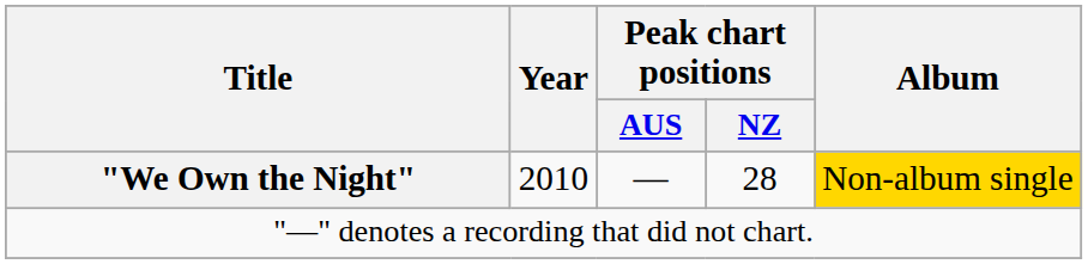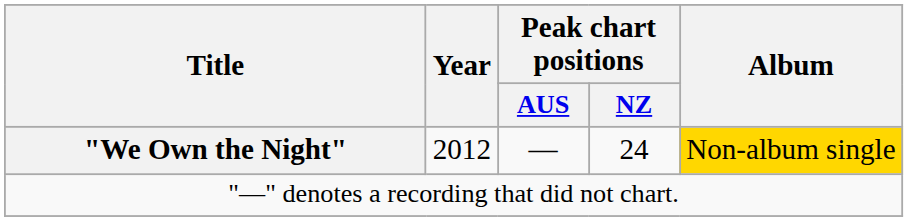 <table class="wikitable plainrowheaders" style="text-align:center;">
 <tr>
 <th scope="col" rowspan="2" style="width:14em;">Title</th>
 <th scope="col" rowspan="2">Year</th>
 <th scope="col" colspan="2">Peak chart positions<br></th>
 <th scope="col" rowspan="2">Album</th>
 </tr>
 <tr>
 <th scope="col" style="width:3em;font-size:90%;"><a href='#'>AUS</a><br></th>
 <th scope="col" style="width:3em;font-size:90%;"><a href='#'>NZ</a><br></th>
 </tr>
 <tr>
 <th scope="row">"We Own the Night"</th>
-<td>2010</td>
+<td>2012</td>
 <td>—</td>
-<td>28</td>
+<td>24</td>
 <td style="background: gold;">Non-album single</td>
 </tr>
 <tr>
 <td colspan="5" style="font-size:90%">"—" denotes a recording that did not chart.</td>
 </tr>
 </table>
